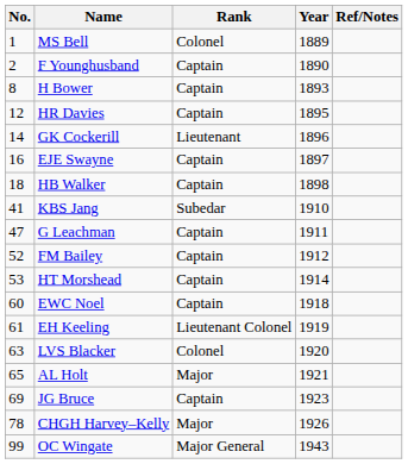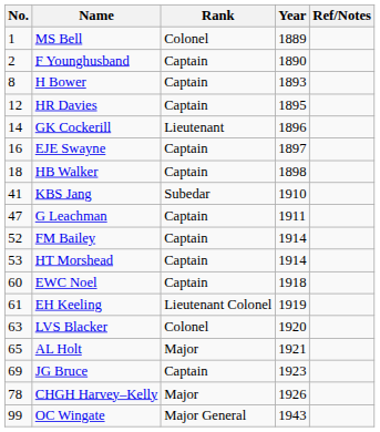 <table class="wikitable">
 <tr>
 <th>No.</th>
 <th>Name</th>
 <th>Rank</th>
 <th>Year</th>
 <th>Ref/Notes</th>
 </tr>
 <tr>
 <td>1</td>
 <td><a href='#'>MS Bell</a></td>
 <td>Colonel</td>
 <td>1889</td>
 <td></td>
 </tr>
 <tr>
 <td>2</td>
 <td><a href='#'>F Younghusband</a></td>
 <td>Captain</td>
 <td>1890</td>
 <td></td>
 </tr>
 <tr>
 <td>8</td>
 <td><a href='#'>H Bower</a></td>
 <td>Captain</td>
 <td>1893</td>
 <td></td>
 </tr>
 <tr>
 <td>12</td>
 <td><a href='#'>HR Davies</a></td>
 <td>Captain</td>
 <td>1895</td>
 <td></td>
 </tr>
 <tr>
 <td>14</td>
 <td><a href='#'>GK Cockerill</a></td>
 <td>Lieutenant</td>
 <td>1896</td>
 <td></td>
 </tr>
 <tr>
 <td>16</td>
 <td><a href='#'>EJE Swayne</a></td>
 <td>Captain</td>
 <td>1897</td>
 <td></td>
 </tr>
 <tr>
 <td>18</td>
 <td><a href='#'>HB Walker</a></td>
 <td>Captain</td>
 <td>1898</td>
 <td></td>
 </tr>
 <tr>
 <td>41</td>
 <td><a href='#'>KBS Jang</a></td>
 <td>Subedar</td>
 <td>1910</td>
 <td></td>
 </tr>
 <tr>
 <td>47</td>
 <td><a href='#'>G Leachman</a></td>
 <td>Captain</td>
 <td>1911</td>
 <td></td>
 </tr>
 <tr>
 <td>52</td>
 <td><a href='#'>FM Bailey</a></td>
 <td>Captain</td>
-<td>1912</td>
+<td>1914</td>
 <td></td>
 </tr>
 <tr>
 <td>53</td>
 <td><a href='#'>HT Morshead</a></td>
 <td>Captain</td>
 <td>1914</td>
 <td></td>
 </tr>
 <tr>
 <td>60</td>
 <td><a href='#'>EWC Noel</a></td>
 <td>Captain</td>
 <td>1918</td>
 <td></td>
 </tr>
 <tr>
 <td>61</td>
 <td><a href='#'>EH Keeling</a></td>
 <td>Lieutenant Colonel</td>
 <td>1919</td>
 <td></td>
 </tr>
 <tr>
 <td>63</td>
 <td><a href='#'>LVS Blacker</a></td>
 <td>Colonel</td>
 <td>1920</td>
 <td></td>
 </tr>
 <tr>
 <td>65</td>
 <td><a href='#'>AL Holt</a></td>
 <td>Major</td>
 <td>1921</td>
 <td></td>
 </tr>
 <tr>
 <td>69</td>
 <td><a href='#'>JG Bruce</a></td>
 <td>Captain</td>
 <td>1923</td>
 <td></td>
 </tr>
 <tr>
 <td>78</td>
 <td><a href='#'>CHGH Harvey–Kelly</a></td>
 <td>Major</td>
 <td>1926</td>
 <td></td>
 </tr>
 <tr>
 <td>99</td>
 <td><a href='#'>OC Wingate</a></td>
 <td>Major General</td>
 <td>1943</td>
 <td></td>
 </tr>
 </table>
